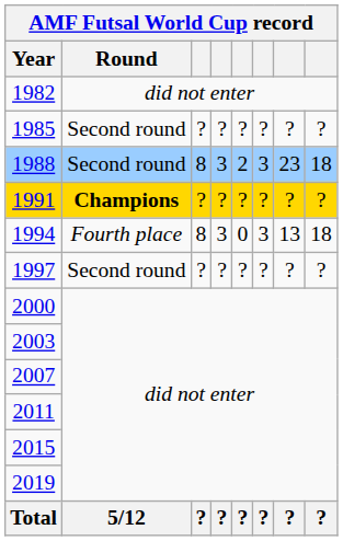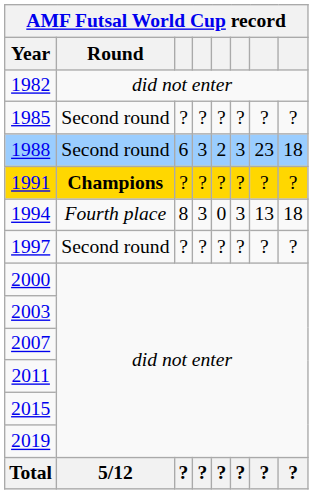 <table class="wikitable" style="text-align: center;font-size:90%;">
 <tr>
 <th colspan=9><a href='#'>AMF Futsal World Cup</a> record</th>
 </tr>
 <tr>
 <th>Year</th>
 <th>Round</th>
 <th></th>
 <th></th>
 <th></th>
 <th></th>
 <th></th>
 <th></th>
 </tr>
 <tr>
 <td> <a href='#'>1982</a></td>
 <td colspan=8><em>did not enter</em></td>
 </tr>
 <tr>
 <td> <a href='#'>1985</a></td>
 <td>Second round</td>
 <td>?</td>
 <td>?</td>
 <td>?</td>
 <td>?</td>
 <td>?</td>
 <td>?</td>
 </tr>
 <tr bgcolor=#9acdff>
 <td> <a href='#'>1988</a></td>
 <td>Second round</td>
-<td>8</td>
+<td>6</td>
 <td>3</td>
 <td>2</td>
 <td>3</td>
 <td>23</td>
 <td>18</td>
 </tr>
 <tr bgcolor=gold>
 <td> <a href='#'>1991</a></td>
 <td><strong>Champions</strong></td>
 <td>?</td>
 <td>?</td>
 <td>?</td>
 <td>?</td>
 <td>?</td>
 <td>?</td>
 </tr>
 <tr>
 <td> <a href='#'>1994</a></td>
 <td><em>Fourth place</em></td>
 <td>8</td>
 <td>3</td>
 <td>0</td>
 <td>3</td>
 <td>13</td>
 <td>18</td>
 </tr>
 <tr>
 <td> <a href='#'>1997</a></td>
 <td>Second round</td>
 <td>?</td>
 <td>?</td>
 <td>?</td>
 <td>?</td>
 <td>?</td>
 <td>?</td>
 </tr>
 <tr>
 <td> <a href='#'>2000</a></td>
 <td rowspan=6 colspan=8><em>did not enter</em></td>
 </tr>
 <tr>
 <td> <a href='#'>2003</a></td>
 </tr>
 <tr>
 <td> <a href='#'>2007</a></td>
 </tr>
 <tr>
 <td> <a href='#'>2011</a></td>
 </tr>
 <tr>
 <td> <a href='#'>2015</a></td>
 </tr>
 <tr>
 <td> <a href='#'>2019</a></td>
 </tr>
 <tr>
 <th><strong>Total</strong></th>
 <th>5/12</th>
 <th>?</th>
 <th>?</th>
 <th>?</th>
 <th>?</th>
 <th>?</th>
 <th>?</th>
 </tr>
 </table>
